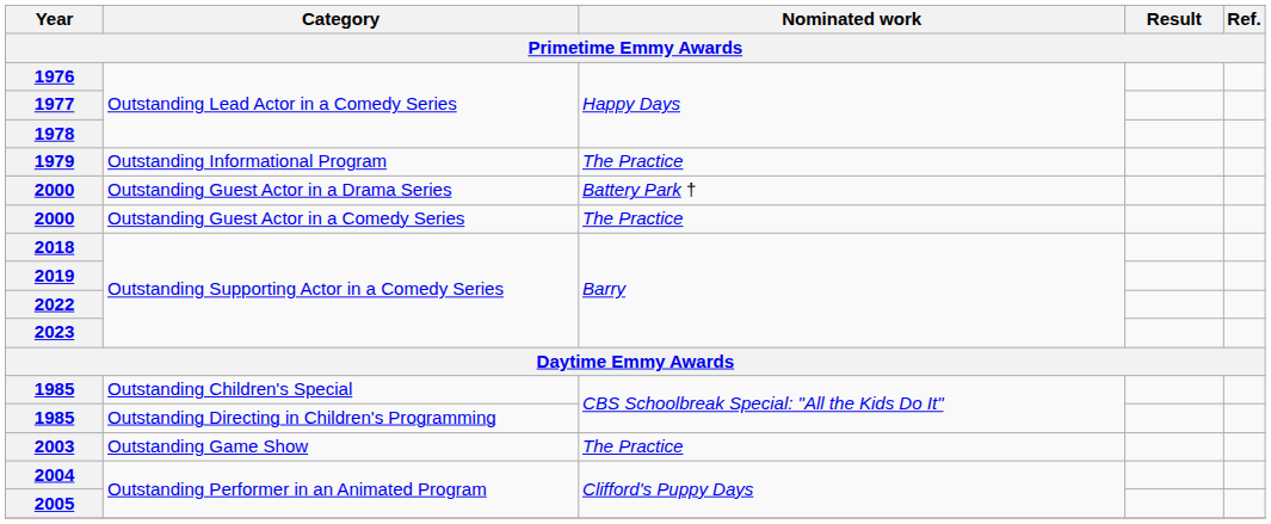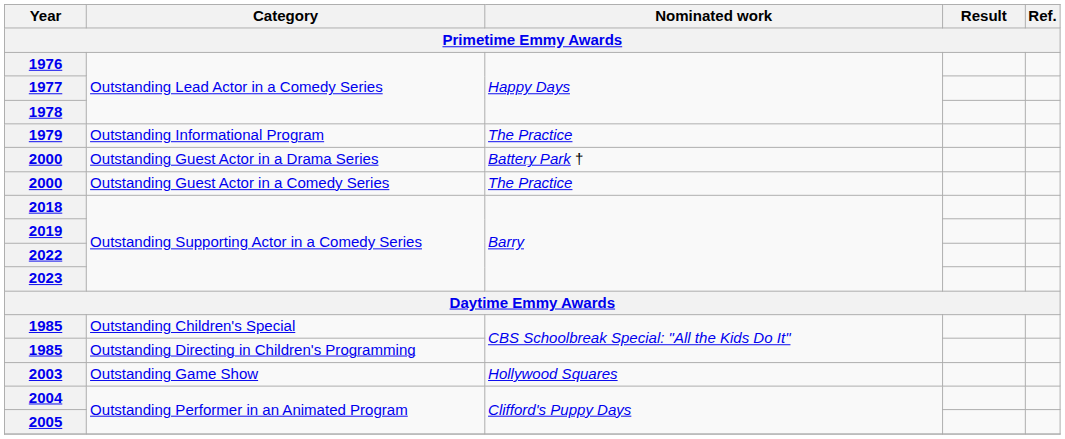 <table class=wikitable>
 <tr>
 <th scope="col" style="width:5em;">Year</th>
 <th scope="col" style="width:26em;">Category</th>
 <th scope="col" style="width:30em;">Nominated work</th>
 <th scope="col" style="width:5em;">Result</th>
 <th>Ref.</th>
 </tr>
 <tr>
 <th colspan=5><a href='#'>Primetime Emmy Awards</a></th>
 </tr>
 <tr>
 <th scope="row", style="text-align:center;"><a href='#'>1976</a></th>
 <td rowspan=3><a href='#'>Outstanding Lead Actor in a Comedy Series</a></td>
 <td rowspan=3><em><a href='#'>Happy Days</a></em></td>
 <td></td>
 <td style="text-align:center;"></td>
 </tr>
 <tr>
 <th scope="row" style="text-align:center;"><a href='#'>1977</a></th>
 <td></td>
 <td style="text-align:center;"></td>
 </tr>
 <tr>
 <th scope="row", style="text-align:center;"><a href='#'>1978</a></th>
 <td></td>
 <td style="text-align:center;"></td>
 </tr>
 <tr>
 <th scope="row", style="text-align:center;"><a href='#'>1979</a></th>
 <td><a href='#'>Outstanding Informational Program</a></td>
 <td><em><a href='#'>The Practice</a></em></td>
 <td></td>
 <td style="text-align:center;"></td>
 </tr>
 <tr>
 <th scope="row", style="text-align:center;"><a href='#'>2000</a></th>
 <td><a href='#'>Outstanding Guest Actor in a Drama Series</a></td>
 <td><em><a href='#'>Battery Park</a></em> †</td>
 <td></td>
 <td style="text-align:center;"></td>
 </tr>
 <tr>
 <th scope="row", style="text-align:center;"><a href='#'>2000</a></th>
 <td><a href='#'>Outstanding Guest Actor in a Comedy Series</a></td>
 <td><em><a href='#'>The Practice</a></em></td>
 <td></td>
 <td style="text-align:center;"></td>
 </tr>
 <tr>
 <th scope="row", style="text-align:center;"><a href='#'>2018</a></th>
 <td rowspan=4><a href='#'>Outstanding Supporting Actor in a Comedy Series</a></td>
 <td rowspan=4><em><a href='#'>Barry</a></em></td>
 <td></td>
 <td style="text-align:center;"></td>
 </tr>
 <tr>
 <th scope="row", style="text-align:center;"><a href='#'>2019</a></th>
 <td></td>
 <td style="text-align:center;"></td>
 </tr>
 <tr>
 <th scope="row", style="text-align:center;"><a href='#'>2022</a></th>
 <td></td>
 <td style="text-align:center;"></td>
 </tr>
 <tr>
 <th scope="row", style="text-align:center;"><a href='#'>2023</a></th>
 <td></td>
 <td style="text-align:center;"></td>
 </tr>
 <tr>
 <th colspan=5><a href='#'>Daytime Emmy Awards</a></th>
 </tr>
 <tr>
 <th scope="row" style="text-align:center"><a href='#'>1985</a></th>
 <td><a href='#'>Outstanding Children's Special</a></td>
 <td rowspan=2><em><a href='#'>CBS Schoolbreak Special: "All the Kids Do It"</a></em></td>
 <td></td>
 <td style="text-align:center;"></td>
 </tr>
 <tr>
 <th scope="row" style="text-align:center"><a href='#'>1985</a></th>
 <td><a href='#'>Outstanding Directing in Children's Programming</a></td>
 <td></td>
 <td style="text-align:center;"></td>
 </tr>
 <tr>
 <th scope="row" style="text-align:center"><a href='#'>2003</a></th>
 <td><a href='#'>Outstanding Game Show</a></td>
-<td><em><a href='#'>The Practice</a></em></td>
+<td><em><a href='#'>Hollywood Squares</a></em></td>
 <td></td>
 <td style="text-align:center;"></td>
 </tr>
 <tr>
 <th scope="row" style="text-align:center"><a href='#'>2004</a></th>
 <td rowspan=2><a href='#'>Outstanding Performer in an Animated Program</a></td>
 <td rowspan=2><em><a href='#'>Clifford's Puppy Days</a></em></td>
 <td></td>
 <td style="text-align:center;"></td>
 </tr>
 <tr>
 <th scope="row" style="text-align:center"><a href='#'>2005</a></th>
 <td></td>
 <td style="text-align:center;"></td>
 </tr>
 <tr>
 </tr>
 </table>
